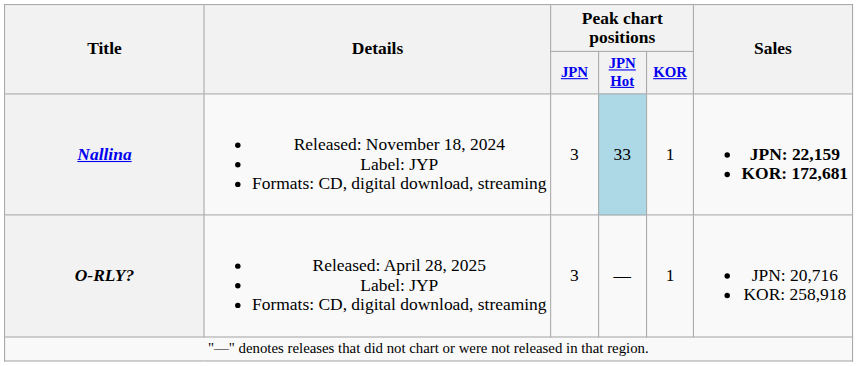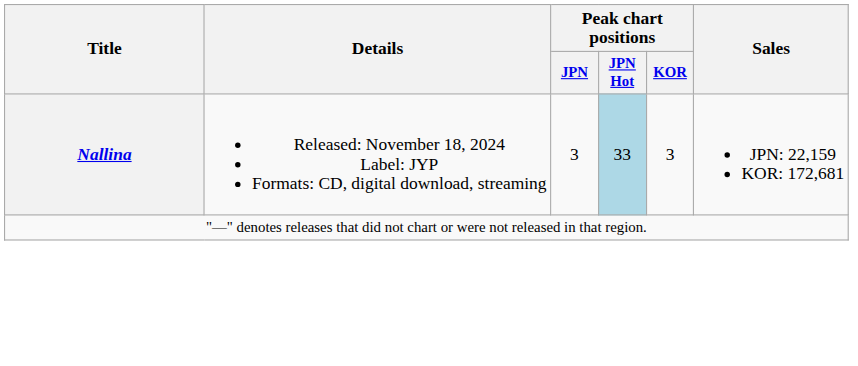 <table class="wikitable plainrowheaders" style="text-align:center">
 <tr>
 <th scope="col" rowspan="2" style="width:11em">Title</th>
 <th scope="col" rowspan="2">Details</th>
 <th scope="col" colspan="3">Peak chart positions</th>
 <th scope="col" rowspan="2">Sales</th>
 </tr>
 <tr>
 <th scope="col" style="width:2.75em;font-size:85%"><a href='#'>JPN</a><br></th>
 <th scope="col" style="width:2.75em;font-size:85%"><a href='#'>JPN<br>Hot</a><br></th>
 <th scope="col" style="width:2.75em;font-size:85%"><a href='#'>KOR</a><br></th>
 </tr>
 <tr>
 <th scope="row"><em><a href='#'>Nallina</a></em></th>
 <td><br><ul><li>Released: November 18, 2024</li><li>Label: JYP</li><li>Formats: CD, digital download, streaming</li></ul></td>
 <td>3</td>
 <td style="background: lightblue;">33</td>
-<td>1</td>
-<td><strong><br><ul><li>JPN: 22,159</li><li>KOR: 172,681</li></ul></strong></td>
-</tr>
-<tr>
-<th scope="row"><em>O-RLY?</em></th>
-<td><br><ul><li>Released: April 28, 2025</li><li>Label: JYP</li><li>Formats: CD, digital download, streaming</li></ul></td>
 <td>3</td>
-<td>—</td>
-<td>1</td>
-<td><br><ul><li>JPN: 20,716</li><li>KOR: 258,918</li></ul></td>
+<td><br><ul><li>JPN: 22,159</li><li>KOR: 172,681</li></ul></td>
 </tr>
 <tr>
 <td colspan="6" style="font-size:85%">"—" denotes releases that did not chart or were not released in that region.</td>
 </tr>
 </table>
